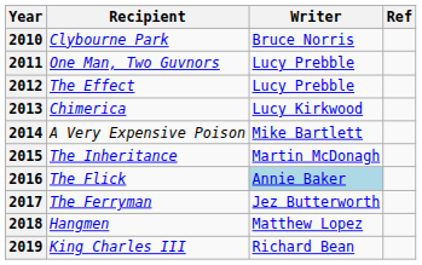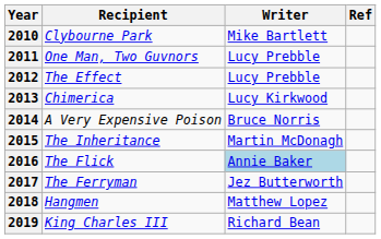 <table class="wikitable">
 <tr>
 <th>Year</th>
 <th>Recipient</th>
 <th>Writer</th>
 <th>Ref</th>
 </tr>
 <tr>
 <th>2010</th>
 <td><em><a href='#'>Clybourne Park</a></em></td>
-<td><a href='#'>Bruce Norris</a></td>
+<td><a href='#'>Mike Bartlett</a></td>
 <td></td>
 </tr>
 <tr>
 <th>2011</th>
 <td><em><a href='#'>One Man, Two Guvnors</a></em></td>
 <td><a href='#'>Lucy Prebble</a></td>
 <td></td>
 </tr>
 <tr>
 <th>2012</th>
 <td><em><a href='#'>The Effect</a></em></td>
 <td><a href='#'>Lucy Prebble</a></td>
 <td></td>
 </tr>
 <tr>
 <th>2013</th>
 <td><em><a href='#'>Chimerica</a></em></td>
 <td><a href='#'>Lucy Kirkwood</a></td>
 <td></td>
 </tr>
 <tr>
 <th>2014</th>
 <td><em>A Very Expensive Poison</em></td>
-<td><a href='#'>Mike Bartlett</a></td>
+<td><a href='#'>Bruce Norris</a></td>
 <td></td>
 </tr>
 <tr>
 <th>2015</th>
 <td><em><a href='#'>The Inheritance</a></em></td>
 <td><a href='#'>Martin McDonagh</a></td>
 <td></td>
 </tr>
 <tr>
 <th>2016</th>
 <td><em><a href='#'>The Flick</a></em></td>
 <td style="background: lightblue;"><a href='#'>Annie Baker</a></td>
 <td></td>
 </tr>
 <tr>
 <th>2017</th>
 <td><em><a href='#'>The Ferryman</a></em></td>
 <td><a href='#'>Jez Butterworth</a></td>
 <td></td>
 </tr>
 <tr>
 <th>2018</th>
 <td><em><a href='#'>Hangmen</a></em></td>
 <td><a href='#'>Matthew Lopez</a></td>
 <td></td>
 </tr>
 <tr>
 <th>2019</th>
 <td><em><a href='#'>King Charles III</a></em></td>
 <td><a href='#'>Richard Bean</a></td>
 <td></td>
 </tr>
 </table>
